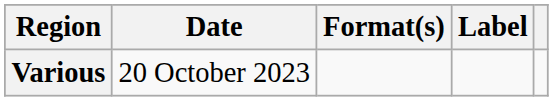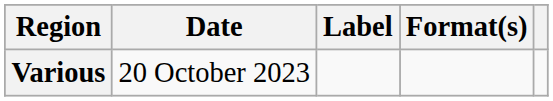 <table class="wikitable plainrowheaders">
 <tr>
 <th scope="col">Region</th>
 <th scope="col">Date</th>
+<th scope="col">Label</th>
 <th scope="col">Format(s)</th>
-<th scope="col">Label</th>
 <th scope="col"></th>
 </tr>
 <tr>
 <th scope="row">Various</th>
 <td>20 October 2023</td>
 <td></td>
 <td></td>
 <td style="text-align:center;"></td>
 </tr>
 </table>
